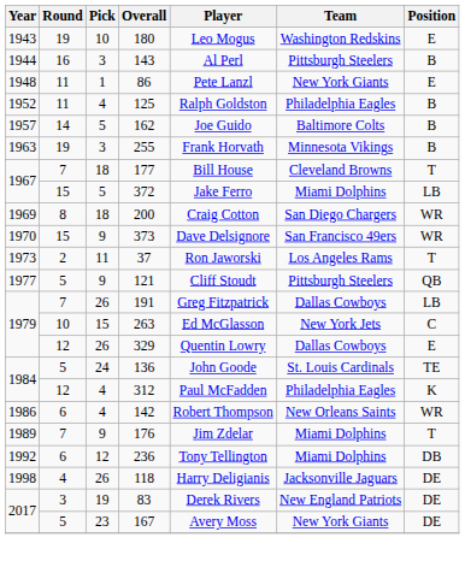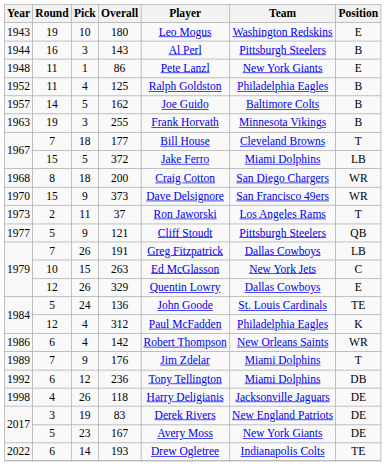 <table class="wikitable sortable" style="text-align: center;">
 <tr>
 <th>Year</th>
 <th>Round</th>
 <th>Pick</th>
 <th>Overall</th>
 <th>Player</th>
 <th>Team</th>
 <th>Position</th>
 </tr>
 <tr>
 <td>1943</td>
 <td>19</td>
 <td>10</td>
 <td>180</td>
 <td><a href='#'>Leo Mogus</a></td>
 <td><a href='#'>Washington Redskins</a></td>
 <td>E</td>
 </tr>
 <tr>
 <td>1944</td>
 <td>16</td>
 <td>3</td>
 <td>143</td>
 <td><a href='#'>Al Perl</a></td>
 <td><a href='#'>Pittsburgh Steelers</a></td>
 <td>B</td>
 </tr>
 <tr>
 <td>1948</td>
 <td>11</td>
 <td>1</td>
 <td>86</td>
 <td><a href='#'>Pete Lanzl</a></td>
 <td><a href='#'>New York Giants</a></td>
 <td>E</td>
 </tr>
 <tr>
 <td>1952</td>
 <td>11</td>
 <td>4</td>
 <td>125</td>
 <td><a href='#'>Ralph Goldston</a></td>
 <td><a href='#'>Philadelphia Eagles</a></td>
 <td>B</td>
 </tr>
 <tr>
 <td>1957</td>
 <td>14</td>
 <td>5</td>
 <td>162</td>
 <td><a href='#'>Joe Guido</a></td>
 <td><a href='#'>Baltimore Colts</a></td>
 <td>B</td>
 </tr>
 <tr>
 <td>1963</td>
 <td>19</td>
 <td>3</td>
 <td>255</td>
 <td><a href='#'>Frank Horvath</a></td>
 <td><a href='#'>Minnesota Vikings</a></td>
 <td>B</td>
 </tr>
 <tr>
 <td rowspan="2">1967</td>
 <td>7</td>
 <td>18</td>
 <td>177</td>
 <td><a href='#'>Bill House</a></td>
 <td><a href='#'>Cleveland Browns</a></td>
 <td>T</td>
 </tr>
 <tr>
 <td>15</td>
 <td>5</td>
 <td>372</td>
 <td><a href='#'>Jake Ferro</a></td>
 <td><a href='#'>Miami Dolphins</a></td>
 <td>LB</td>
 </tr>
 <tr>
-<td>1969</td>
+<td>1968</td>
 <td>8</td>
 <td>18</td>
 <td>200</td>
 <td><a href='#'>Craig Cotton</a></td>
 <td><a href='#'>San Diego Chargers</a></td>
 <td>WR</td>
 </tr>
 <tr>
 <td>1970</td>
 <td>15</td>
 <td>9</td>
 <td>373</td>
 <td><a href='#'>Dave Delsignore</a></td>
 <td><a href='#'>San Francisco 49ers</a></td>
 <td>WR</td>
 </tr>
 <tr>
 <td>1973</td>
 <td>2</td>
 <td>11</td>
 <td>37</td>
 <td><a href='#'>Ron Jaworski</a></td>
 <td><a href='#'>Los Angeles Rams</a></td>
 <td>T</td>
 </tr>
 <tr>
 <td>1977</td>
 <td>5</td>
 <td>9</td>
 <td>121</td>
 <td><a href='#'>Cliff Stoudt</a></td>
 <td><a href='#'>Pittsburgh Steelers</a></td>
 <td>QB</td>
 </tr>
 <tr>
 <td rowspan="3">1979</td>
 <td>7</td>
 <td>26</td>
 <td>191</td>
 <td><a href='#'>Greg Fitzpatrick</a></td>
 <td><a href='#'>Dallas Cowboys</a></td>
 <td>LB</td>
 </tr>
 <tr>
 <td>10</td>
 <td>15</td>
 <td>263</td>
 <td><a href='#'>Ed McGlasson</a></td>
 <td><a href='#'>New York Jets</a></td>
 <td>C</td>
 </tr>
 <tr>
 <td>12</td>
 <td>26</td>
 <td>329</td>
 <td><a href='#'>Quentin Lowry</a></td>
 <td><a href='#'>Dallas Cowboys</a></td>
 <td>E</td>
 </tr>
 <tr>
 <td rowspan="2">1984</td>
 <td>5</td>
 <td>24</td>
 <td>136</td>
 <td><a href='#'>John Goode</a></td>
 <td><a href='#'>St. Louis Cardinals</a></td>
 <td>TE</td>
 </tr>
 <tr>
 <td>12</td>
 <td>4</td>
 <td>312</td>
 <td><a href='#'>Paul McFadden</a></td>
 <td><a href='#'>Philadelphia Eagles</a></td>
 <td>K</td>
 </tr>
 <tr>
 <td>1986</td>
 <td>6</td>
 <td>4</td>
 <td>142</td>
 <td><a href='#'>Robert Thompson</a></td>
 <td><a href='#'>New Orleans Saints</a></td>
 <td>WR</td>
 </tr>
 <tr>
 <td>1989</td>
 <td>7</td>
 <td>9</td>
 <td>176</td>
 <td><a href='#'>Jim Zdelar</a></td>
 <td><a href='#'>Miami Dolphins</a></td>
 <td>T</td>
 </tr>
 <tr>
 <td>1992</td>
 <td>6</td>
 <td>12</td>
 <td>236</td>
 <td><a href='#'>Tony Tellington</a></td>
 <td><a href='#'>Miami Dolphins</a></td>
 <td>DB</td>
 </tr>
 <tr>
 <td>1998</td>
 <td>4</td>
 <td>26</td>
 <td>118</td>
 <td><a href='#'>Harry Deligianis</a></td>
 <td><a href='#'>Jacksonville Jaguars</a></td>
 <td>DE</td>
 </tr>
 <tr>
 <td rowspan="2">2017</td>
 <td>3</td>
 <td>19</td>
 <td>83</td>
 <td><a href='#'>Derek Rivers</a></td>
 <td><a href='#'>New England Patriots</a></td>
 <td>DE</td>
 </tr>
 <tr>
 <td>5</td>
 <td>23</td>
 <td>167</td>
 <td><a href='#'>Avery Moss</a></td>
 <td><a href='#'>New York Giants</a></td>
 <td>DE</td>
 </tr>
 <tr>
+<td rowspan="1">2022</td>
+<td>6</td>
+<td>14</td>
+<td>193</td>
+<td><a href='#'>Drew Ogletree</a></td>
+<td><a href='#'>Indianapolis Colts</a></td>
+<td>TE</td>
+</tr>
+<tr>
 </tr>
 </table>
